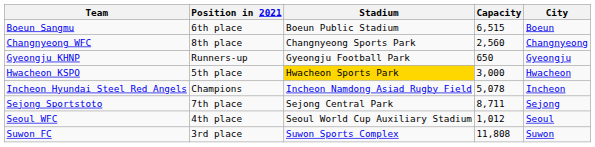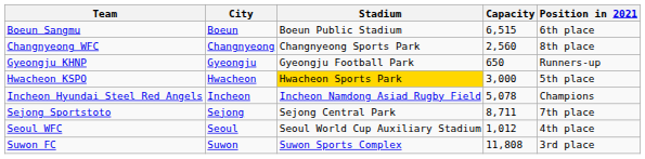 <table class="wikitable sortable">
 <tr>
 <th>Team</th>
-<th data-sort-type="number">Position in <a href='#'>2021</a></th>
+<th>City</th>
 <th>Stadium</th>
 <th>Capacity</th>
-<th>City</th>
+<th data-sort-type="number">Position in <a href='#'>2021</a></th>
 </tr>
 <tr>
 <td><a href='#'>Boeun Sangmu</a></td>
-<td>6th place</td>
+<td><a href='#'>Boeun</a></td>
 <td>Boeun Public Stadium</td>
 <td>6,515</td>
-<td><a href='#'>Boeun</a></td>
+<td>6th place</td>
 </tr>
 <tr>
 <td><a href='#'>Changnyeong WFC</a></td>
-<td>8th place</td>
+<td><a href='#'>Changnyeong</a></td>
 <td>Changnyeong Sports Park</td>
 <td>2,560</td>
-<td><a href='#'>Changnyeong</a></td>
+<td>8th place</td>
 </tr>
 <tr>
 <td><a href='#'>Gyeongju KHNP</a></td>
-<td>Runners-up</td>
+<td><a href='#'>Gyeongju</a></td>
 <td>Gyeongju Football Park</td>
 <td>650</td>
-<td><a href='#'>Gyeongju</a></td>
+<td>Runners-up</td>
 </tr>
 <tr>
 <td><a href='#'>Hwacheon KSPO</a></td>
-<td>5th place</td>
+<td><a href='#'>Hwacheon</a></td>
 <td style="background: gold;">Hwacheon Sports Park</td>
 <td>3,000</td>
-<td><a href='#'>Hwacheon</a></td>
+<td>5th place</td>
 </tr>
 <tr>
 <td><a href='#'>Incheon Hyundai Steel Red Angels</a></td>
-<td>Champions</td>
+<td><a href='#'>Incheon</a></td>
 <td><a href='#'>Incheon Namdong Asiad Rugby Field</a></td>
 <td>5,078</td>
-<td><a href='#'>Incheon</a></td>
+<td>Champions</td>
 </tr>
 <tr>
 <td><a href='#'>Sejong Sportstoto</a></td>
-<td>7th place</td>
+<td><a href='#'>Sejong</a></td>
 <td>Sejong Central Park</td>
 <td>8,711</td>
-<td><a href='#'>Sejong</a></td>
+<td>7th place</td>
 </tr>
 <tr>
 <td><a href='#'>Seoul WFC</a></td>
-<td>4th place</td>
+<td><a href='#'>Seoul</a></td>
 <td>Seoul World Cup Auxiliary Stadium</td>
 <td>1,012</td>
-<td><a href='#'>Seoul</a></td>
+<td>4th place</td>
 </tr>
 <tr>
 <td><a href='#'>Suwon FC</a></td>
-<td>3rd place</td>
+<td><a href='#'>Suwon</a></td>
 <td><a href='#'>Suwon Sports Complex</a></td>
 <td>11,808</td>
-<td><a href='#'>Suwon</a></td>
+<td>3rd place</td>
 </tr>
 </table>
